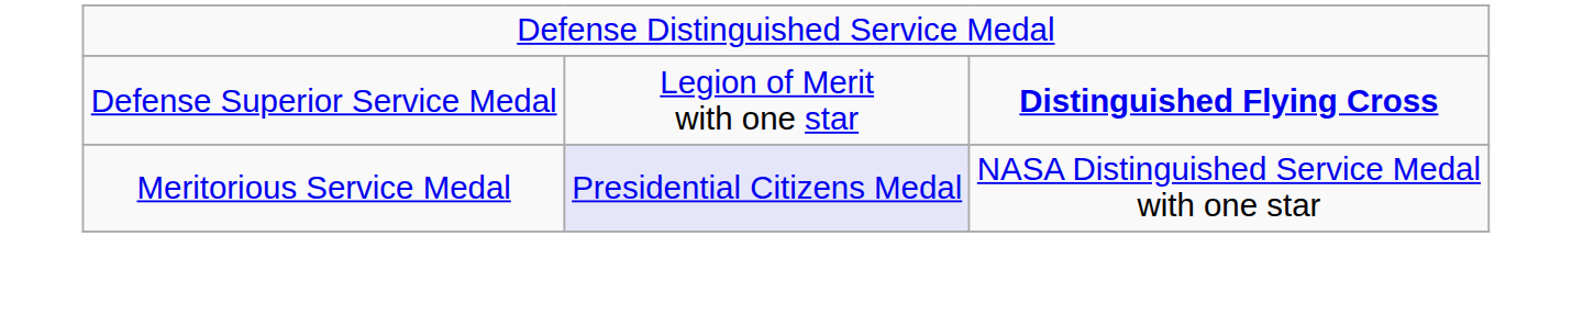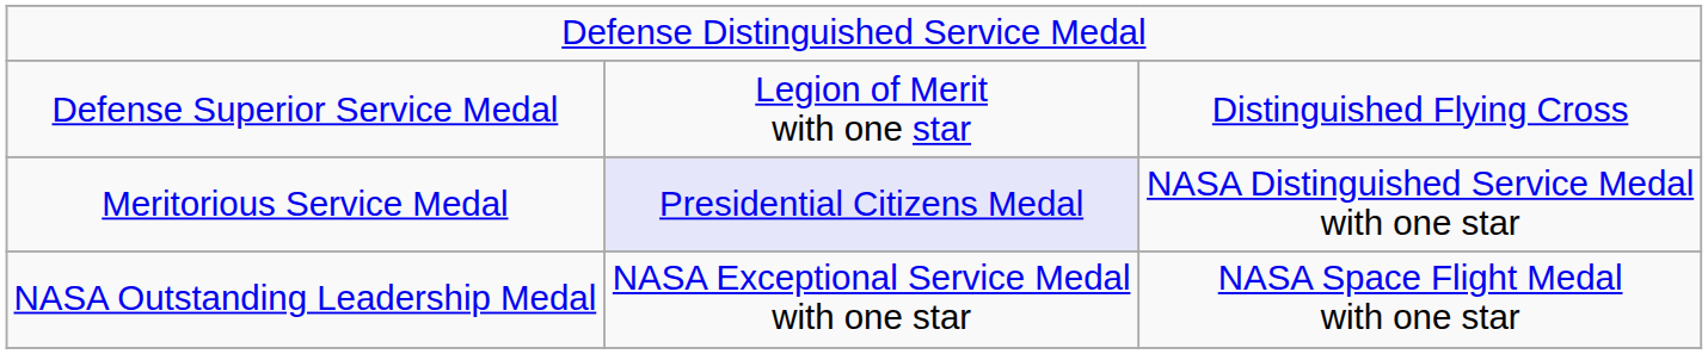 <table class="wikitable" style="margin:1em auto; text-align:center;">
 <tr>
 <td colspan="3"><a href='#'>Defense Distinguished Service Medal</a></td>
 </tr>
 <tr>
 <td><a href='#'>Defense Superior Service Medal</a></td>
 <td><a href='#'>Legion of Merit</a><br>with one <a href='#'>star</a></td>
-<td><strong><a href='#'>Distinguished Flying Cross</a></strong></td>
+<td><a href='#'>Distinguished Flying Cross</a></td>
 </tr>
 <tr>
 <td><a href='#'>Meritorious Service Medal</a></td>
 <td style="background: lavender;"><a href='#'>Presidential Citizens Medal</a></td>
 <td><a href='#'>NASA Distinguished Service Medal</a><br>with one star</td>
 </tr>
+<tr>
+<td><a href='#'>NASA Outstanding Leadership Medal</a></td>
+<td><a href='#'>NASA Exceptional Service Medal</a><br>with one star</td>
+<td><a href='#'>NASA Space Flight Medal</a><br>with one star</td>
+</tr>
 </table>
